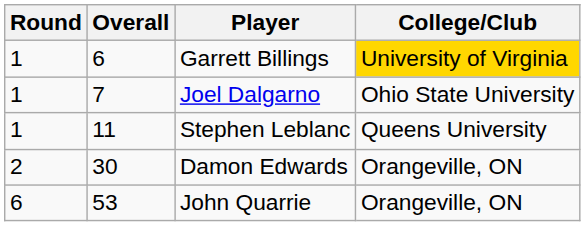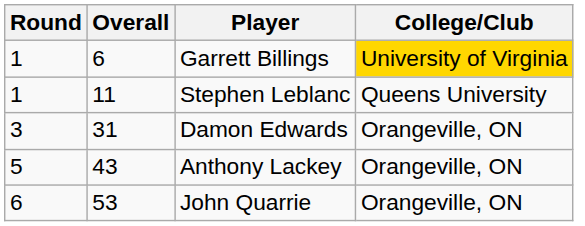 <table class="wikitable">
 <tr>
 <th>Round</th>
 <th>Overall</th>
 <th>Player</th>
 <th>College/Club</th>
 </tr>
 <tr>
 <td>1</td>
 <td>6</td>
 <td>Garrett Billings</td>
 <td style="background: gold;">University of Virginia</td>
 </tr>
 <tr>
 <td>1</td>
-<td>7</td>
-<td><a href='#'>Joel Dalgarno</a></td>
-<td>Ohio State University</td>
-</tr>
-<tr>
-<td>1</td>
 <td>11</td>
 <td>Stephen Leblanc</td>
 <td>Queens University</td>
 </tr>
 <tr>
-<td>2</td>
-<td>30</td>
+<td>3</td>
+<td>31</td>
 <td>Damon Edwards</td>
+<td>Orangeville, ON</td>
+</tr>
+<tr>
+<td>5</td>
+<td>43</td>
+<td>Anthony Lackey</td>
 <td>Orangeville, ON</td>
 </tr>
 <tr>
 <td>6</td>
 <td>53</td>
 <td>John Quarrie</td>
 <td>Orangeville, ON</td>
 </tr>
 </table>
